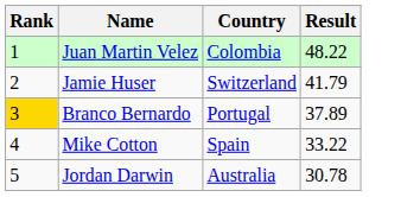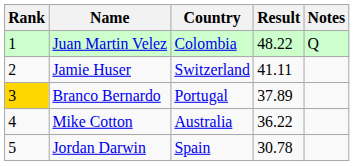 <table class="wikitable" style="font-size:95%" style="text-align:center; width:35em;">
 <tr>
 <th>Rank</th>
 <th>Name</th>
 <th>Country</th>
 <th>Result</th>
+<th>Notes</th>
 </tr>
 <tr bgcolor=ccffcc>
 <td>1</td>
 <td align=left><a href='#'>Juan Martin Velez</a></td>
 <td align=left> <a href='#'>Colombia</a></td>
 <td>48.22</td>
+<td>Q</td>
 </tr>
 <tr>
 <td>2</td>
 <td align=left><a href='#'>Jamie Huser</a></td>
 <td align="left"> <a href='#'>Switzerland</a></td>
-<td>41.79</td>
+<td>41.11</td>
+<td></td>
 </tr>
 <tr>
 <td style="background: gold;">3</td>
 <td align=left><a href='#'>Branco Bernardo</a></td>
 <td align=left> <a href='#'>Portugal</a></td>
 <td>37.89</td>
+<td></td>
 </tr>
 <tr>
 <td>4</td>
 <td align=left><a href='#'>Mike Cotton</a></td>
-<td align=left> <a href='#'>Spain</a></td>
-<td>33.22</td>
+<td align="left"> <a href='#'>Australia</a></td>
+<td>36.22</td>
+<td></td>
 </tr>
 <tr>
 <td>5</td>
 <td align=left><a href='#'>Jordan Darwin</a></td>
-<td align="left"> <a href='#'>Australia</a></td>
+<td align=left> <a href='#'>Spain</a></td>
 <td>30.78</td>
+<td></td>
 </tr>
 </table>
